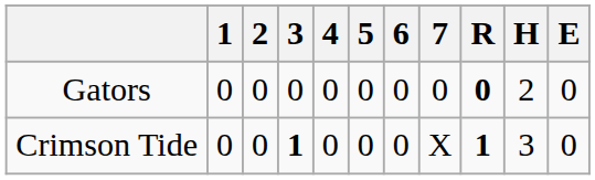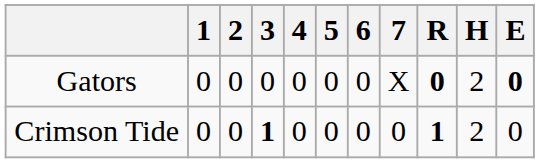 <table align = right border="2" cellpadding="4" cellspacing="0" style="margin: 1em 1em 1em 1em; background: #F9F9F9; border: 1px #aaa solid; border-collapse: collapse;">
 <tr align=center style="background: #F2F2F2;">
 <th></th>
 <th>1</th>
 <th>2</th>
 <th>3</th>
 <th>4</th>
 <th>5</th>
 <th>6</th>
 <th>7</th>
 <th>R</th>
 <th>H</th>
 <th>E</th>
 </tr>
 <tr align=center>
 <td>Gators</td>
 <td>0</td>
 <td>0</td>
 <td>0</td>
 <td>0</td>
 <td>0</td>
 <td>0</td>
-<td>0</td>
+<td>X</td>
 <td><strong>0</strong></td>
 <td>2</td>
-<td>0</td>
+<td><strong>0</strong></td>
 </tr>
 <tr align=center>
 <td>Crimson Tide</td>
 <td>0</td>
 <td>0</td>
 <td><strong>1</strong></td>
 <td>0</td>
 <td>0</td>
 <td>0</td>
-<td>X</td>
+<td>0</td>
 <td><strong>1</strong></td>
-<td>3</td>
+<td>2</td>
 <td>0</td>
 </tr>
 </table>
